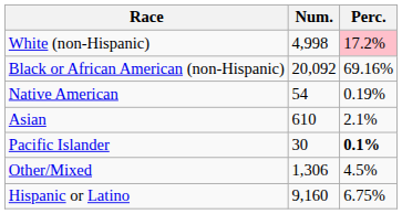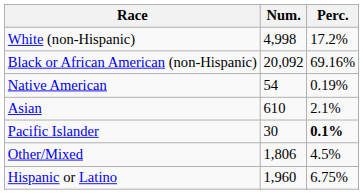 <table class="wikitable">
 <tr>
 <th>Race</th>
 <th>Num.</th>
 <th>Perc.</th>
 </tr>
 <tr>
 <td><a href='#'>White</a> (non-Hispanic)</td>
 <td>4,998</td>
-<td style="background: pink;">17.2%</td>
+<td>17.2%</td>
 </tr>
 <tr>
 <td><a href='#'>Black or African American</a> (non-Hispanic)</td>
 <td>20,092</td>
 <td>69.16%</td>
 </tr>
 <tr>
 <td><a href='#'>Native American</a></td>
 <td>54</td>
 <td>0.19%</td>
 </tr>
 <tr>
 <td><a href='#'>Asian</a></td>
 <td>610</td>
 <td>2.1%</td>
 </tr>
 <tr>
 <td><a href='#'>Pacific Islander</a></td>
 <td>30</td>
 <td><strong>0.1%</strong></td>
 </tr>
 <tr>
 <td><a href='#'>Other/Mixed</a></td>
-<td>1,306</td>
+<td>1,806</td>
 <td>4.5%</td>
 </tr>
 <tr>
 <td><a href='#'>Hispanic</a> or <a href='#'>Latino</a></td>
-<td>9,160</td>
+<td>1,960</td>
 <td>6.75%</td>
 </tr>
 </table>
